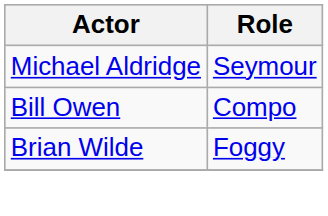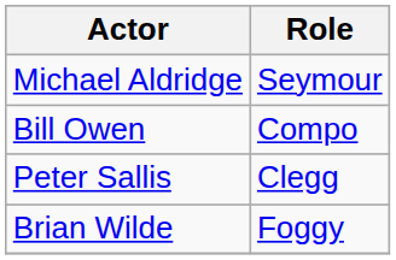 <table class="wikitable">
 <tr>
 <th>Actor</th>
 <th>Role</th>
 </tr>
 <tr>
 <td><a href='#'>Michael Aldridge</a></td>
 <td><a href='#'>Seymour</a> </td>
 </tr>
 <tr>
 <td><a href='#'>Bill Owen</a></td>
 <td><a href='#'>Compo</a></td>
 </tr>
 <tr>
+<td><a href='#'>Peter Sallis</a></td>
+<td><a href='#'>Clegg</a></td>
+</tr>
+<tr>
 <td><a href='#'>Brian Wilde</a></td>
 <td><a href='#'>Foggy</a></td>
 </tr>
 <tr>
 </tr>
 </table>
